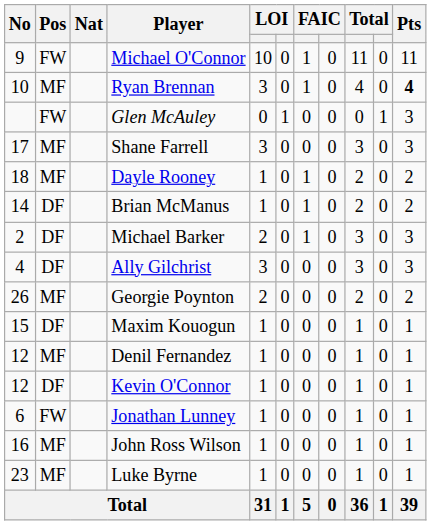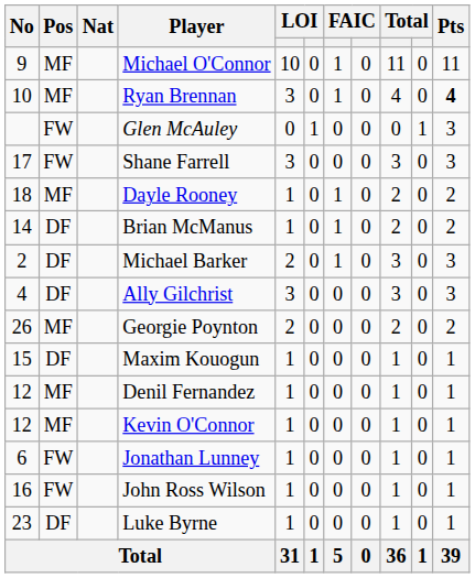 <table class="wikitable" style="text-align:center; border:1px #aaa solid; font-size:95%;">
 <tr>
 <th rowspan="2">No</th>
 <th rowspan="2">Pos</th>
 <th rowspan="2">Nat</th>
 <th rowspan="2">Player</th>
 <th colspan="2">LOI</th>
 <th colspan="2">FAIC</th>
 <th colspan="2">Total</th>
 <th rowspan="2">Pts</th>
 </tr>
 <tr>
 <th></th>
 <th></th>
 <th></th>
 <th></th>
 <th></th>
 <th></th>
 </tr>
 <tr>
 <td>9</td>
-<td>FW</td>
+<td>MF</td>
 <td></td>
 <td style="text-align:left;"><a href='#'>Michael O'Connor</a></td>
 <td>10</td>
 <td>0</td>
 <td>1</td>
 <td>0</td>
 <td>11</td>
 <td>0</td>
 <td>11</td>
 </tr>
 <tr>
 <td>10</td>
 <td>MF</td>
 <td></td>
 <td style="text-align:left;"><a href='#'>Ryan Brennan</a></td>
 <td>3</td>
 <td>0</td>
 <td>1</td>
 <td>0</td>
 <td>4</td>
 <td>0</td>
 <td><strong>4</strong></td>
 </tr>
 <tr>
 <td></td>
 <td>FW</td>
 <td></td>
 <td style="text-align:left;"><em>Glen McAuley</em></td>
 <td>0</td>
 <td>1</td>
 <td>0</td>
 <td>0</td>
 <td>0</td>
 <td>1</td>
 <td>3</td>
 </tr>
 <tr>
 <td>17</td>
-<td>MF</td>
+<td>FW</td>
 <td></td>
 <td style="text-align:left;">Shane Farrell</td>
 <td>3</td>
 <td>0</td>
 <td>0</td>
 <td>0</td>
 <td>3</td>
 <td>0</td>
 <td>3</td>
 </tr>
 <tr>
 <td>18</td>
 <td>MF</td>
 <td></td>
 <td style="text-align:left;"><a href='#'>Dayle Rooney</a></td>
 <td>1</td>
 <td>0</td>
 <td>1</td>
 <td>0</td>
 <td>2</td>
 <td>0</td>
 <td>2</td>
 </tr>
 <tr>
 <td>14</td>
 <td>DF</td>
 <td></td>
 <td style="text-align:left;">Brian McManus</td>
 <td>1</td>
 <td>0</td>
 <td>1</td>
 <td>0</td>
 <td>2</td>
 <td>0</td>
 <td>2</td>
 </tr>
 <tr>
 <td>2</td>
 <td>DF</td>
 <td></td>
 <td style="text-align:left;">Michael Barker</td>
 <td>2</td>
 <td>0</td>
 <td>1</td>
 <td>0</td>
 <td>3</td>
 <td>0</td>
 <td>3</td>
 </tr>
 <tr>
 <td>4</td>
 <td>DF</td>
 <td></td>
 <td style="text-align:left;"><a href='#'>Ally Gilchrist</a></td>
 <td>3</td>
 <td>0</td>
 <td>0</td>
 <td>0</td>
 <td>3</td>
 <td>0</td>
 <td>3</td>
 </tr>
 <tr>
 <td>26</td>
 <td>MF</td>
 <td></td>
 <td style="text-align:left;">Georgie Poynton</td>
 <td>2</td>
 <td>0</td>
 <td>0</td>
 <td>0</td>
 <td>2</td>
 <td>0</td>
 <td>2</td>
 </tr>
 <tr>
 <td>15</td>
 <td>DF</td>
 <td></td>
 <td style="text-align:left;">Maxim Kouogun</td>
 <td>1</td>
 <td>0</td>
 <td>0</td>
 <td>0</td>
 <td>1</td>
 <td>0</td>
 <td>1</td>
 </tr>
 <tr>
 <td>12</td>
 <td>MF</td>
 <td></td>
 <td style="text-align:left;">Denil Fernandez</td>
 <td>1</td>
 <td>0</td>
 <td>0</td>
 <td>0</td>
 <td>1</td>
 <td>0</td>
 <td>1</td>
 </tr>
 <tr>
 <td>12</td>
-<td>DF</td>
+<td>MF</td>
 <td></td>
 <td style="text-align:left;"><a href='#'>Kevin O'Connor</a></td>
 <td>1</td>
 <td>0</td>
 <td>0</td>
 <td>0</td>
 <td>1</td>
 <td>0</td>
 <td>1</td>
 </tr>
 <tr>
 <td>6</td>
 <td>FW</td>
 <td></td>
 <td style="text-align:left;"><a href='#'>Jonathan Lunney</a></td>
 <td>1</td>
 <td>0</td>
 <td>0</td>
 <td>0</td>
 <td>1</td>
 <td>0</td>
 <td>1</td>
 </tr>
 <tr>
 <td>16</td>
-<td>MF</td>
+<td>FW</td>
 <td></td>
 <td style="text-align:left;">John Ross Wilson</td>
 <td>1</td>
 <td>0</td>
 <td>0</td>
 <td>0</td>
 <td>1</td>
 <td>0</td>
 <td>1</td>
 </tr>
 <tr>
 <td>23</td>
-<td>MF</td>
+<td>DF</td>
 <td></td>
 <td style="text-align:left;">Luke Byrne</td>
 <td>1</td>
 <td>0</td>
 <td>0</td>
 <td>0</td>
 <td>1</td>
 <td>0</td>
 <td>1</td>
 </tr>
 <tr>
 <th colspan="4">Total</th>
 <th>31</th>
 <th>1</th>
 <th>5</th>
 <th>0</th>
 <th>36</th>
 <th>1</th>
 <th>39</th>
 </tr>
 </table>
